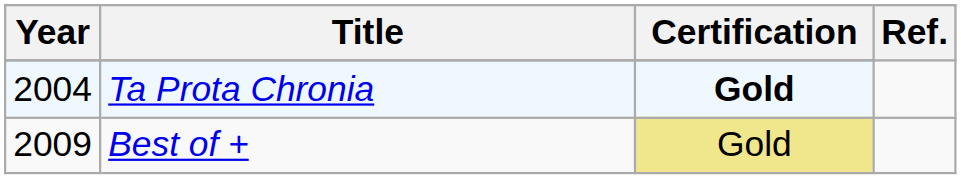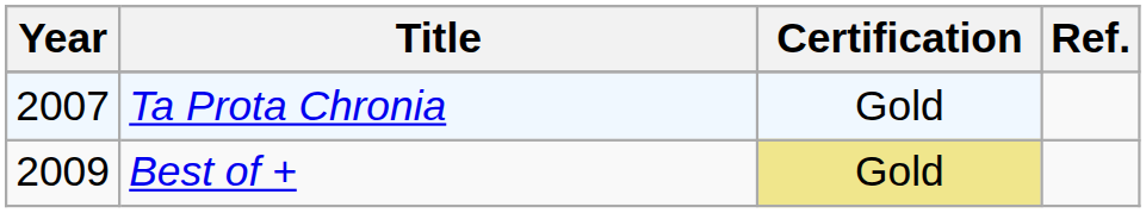 <table class="wikitable"|width=100%>
 <tr bgcolor="#CCCCCC">
 <th width="20">Year</th>
 <th width="235">Title</th>
 <th width="100">Certification</th>
 <th>Ref.</th>
 </tr>
 <tr>
 </tr>
 <tr bgcolor="#F0F8FF">
-<td>2004</td>
+<td>2007</td>
 <td><em><a href='#'>Ta Prota Chronia</a></em></td>
-<td align="center"><strong>Gold</strong></td>
+<td align="center">Gold</td>
 </tr>
 <tr>
 <td>2009</td>
 <td><em><a href='#'>Best of +</a></em></td>
 <td align="center" style="background: khaki;">Gold</td>
 <td></td>
 </tr>
 </table>
